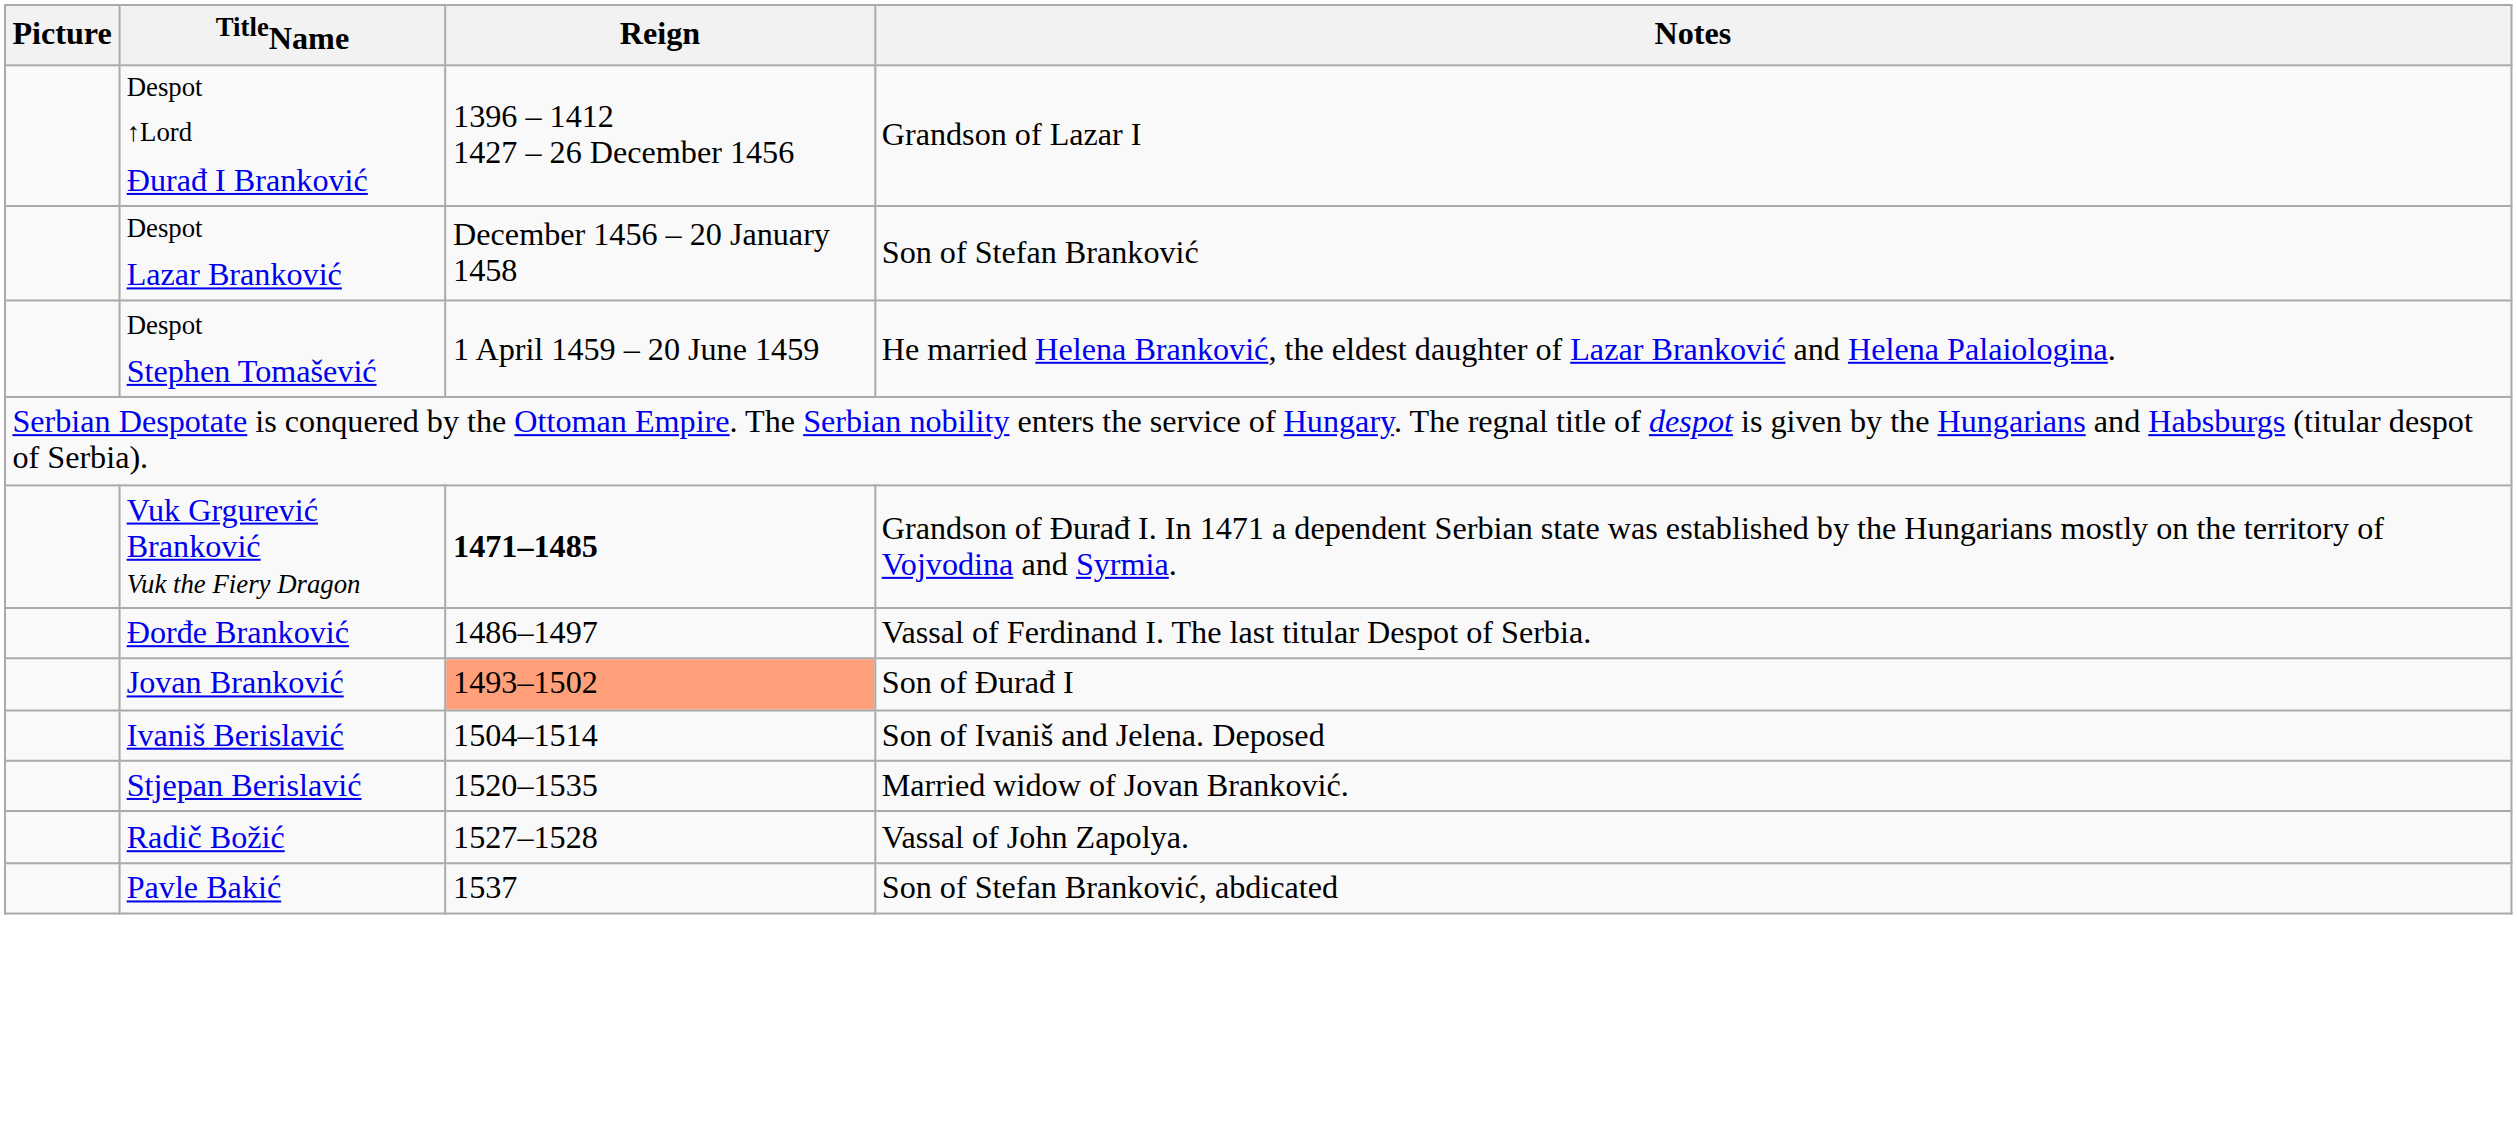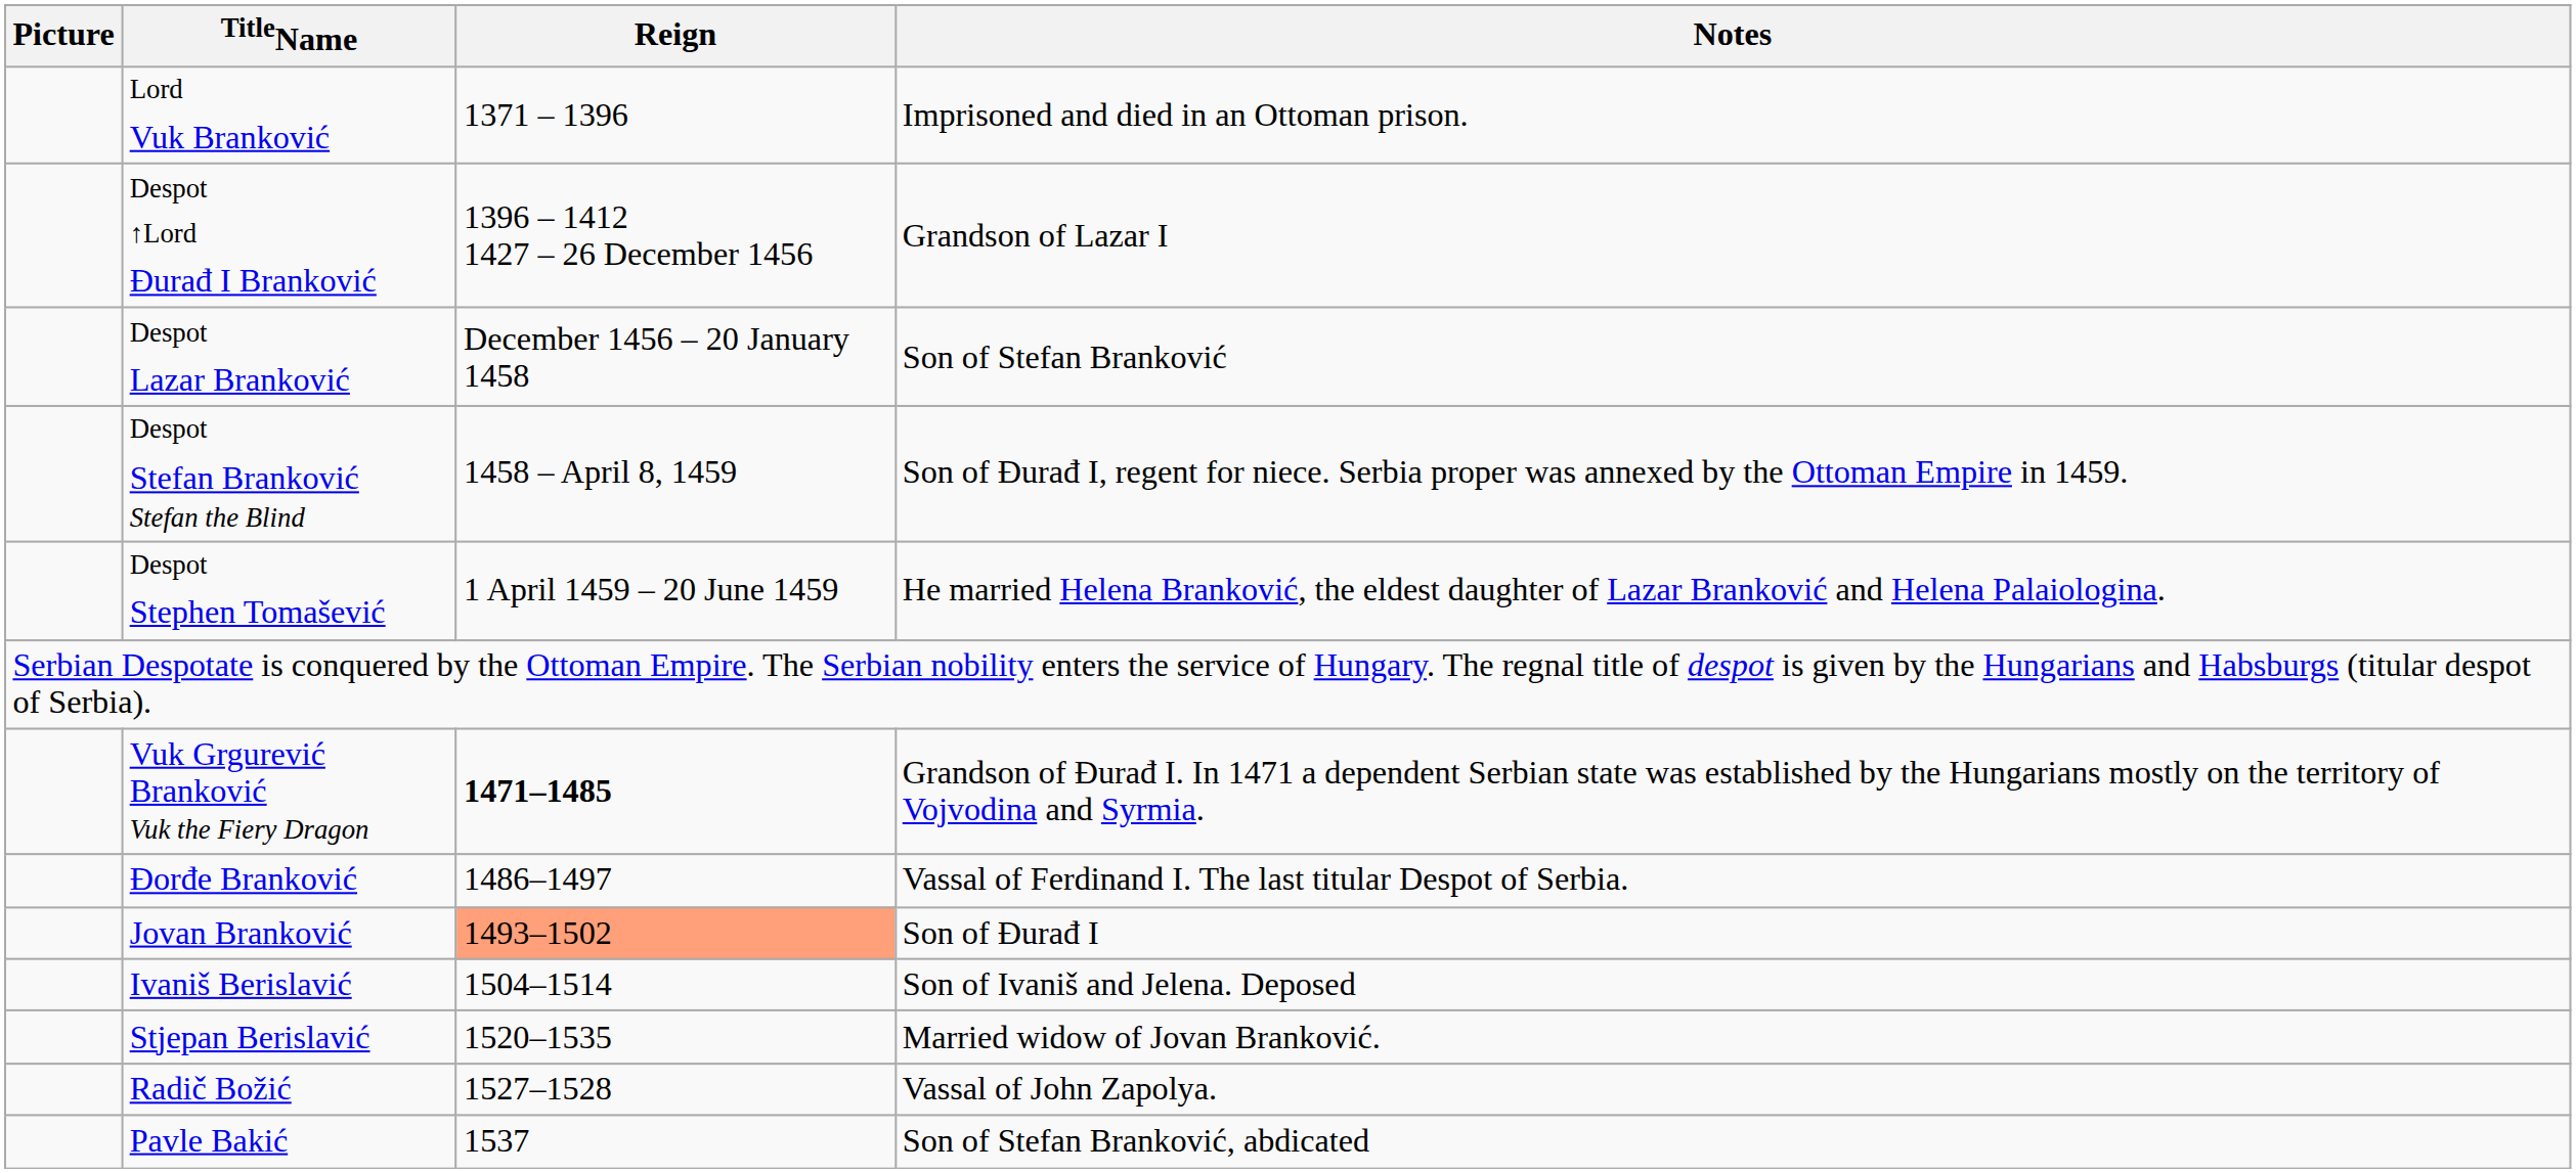 <table class="wikitable">
 <tr>
 <th>Picture</th>
 <th><sup>Title</sup>Name</th>
 <th>Reign</th>
 <th>Notes</th>
+</tr>
+<tr ->
+<td></td>
+<td><sup>Lord</sup><br><a href='#'>Vuk Branković</a></td>
+<td>1371 – 1396</td>
+<td>Imprisoned and died in an Ottoman prison.</td>
 </tr>
 <tr ->
 <td></td>
 <td><sup>Despot<br>↑Lord</sup><br><a href='#'>Đurađ I Branković</a></td>
 <td>1396 – 1412<br>1427 – 26 December 1456</td>
 <td>Grandson of Lazar I</td>
 </tr>
 <tr ->
 <td></td>
 <td><sup>Despot</sup><br><a href='#'>Lazar Branković</a></td>
 <td>December 1456 – 20 January 1458</td>
 <td>Son of Stefan Branković</td>
+</tr>
+<tr ->
+<td></td>
+<td><sup>Despot</sup><br><a href='#'>Stefan Branković</a><br><small><em>Stefan the Blind</em></small></td>
+<td>1458 – April 8, 1459</td>
+<td>Son of Đurađ I, regent for niece. Serbia proper was annexed by the <a href='#'>Ottoman Empire</a> in 1459.</td>
 </tr>
 <tr ->
 <td></td>
 <td><sup>Despot</sup><br><a href='#'>Stephen Tomašević</a></td>
 <td>1 April 1459 – 20 June 1459</td>
 <td>He married <a href='#'>Helena Branković</a>, the eldest daughter of <a href='#'>Lazar Branković</a> and <a href='#'>Helena Palaiologina</a>.</td>
 </tr>
 <tr ->
 <td colspan=4> <a href='#'>Serbian Despotate</a> is conquered by the <a href='#'>Ottoman Empire</a>. The <a href='#'>Serbian nobility</a> enters the service of <a href='#'>Hungary</a>. The regnal title of <em><a href='#'>despot</a></em> is given by the <a href='#'>Hungarians</a> and <a href='#'>Habsburgs</a> (titular despot of Serbia).</td>
 </tr>
 <tr ->
 <td></td>
 <td><a href='#'>Vuk Grgurević Branković</a><br><small><em>Vuk the Fiery Dragon</em></small></td>
 <td><strong>1471–1485</strong></td>
 <td>Grandson of Đurađ I. In 1471 a dependent Serbian state was established by the Hungarians mostly on the territory of <a href='#'>Vojvodina</a> and <a href='#'>Syrmia</a>.</td>
 </tr>
 <tr ->
 <td></td>
 <td><a href='#'>Đorđe Branković</a></td>
 <td>1486–1497</td>
 <td>Vassal of Ferdinand I. The last titular Despot of Serbia.</td>
 </tr>
 <tr ->
 <td></td>
 <td><a href='#'>Jovan Branković</a></td>
 <td style="background: lightsalmon;">1493–1502</td>
 <td>Son of Đurađ I</td>
 </tr>
 <tr ->
 <td></td>
 <td><a href='#'>Ivaniš Berislavić</a></td>
 <td>1504–1514</td>
 <td>Son of Ivaniš and Jelena. Deposed</td>
 </tr>
 <tr ->
 <td></td>
 <td><a href='#'>Stjepan Berislavić</a></td>
 <td>1520–1535</td>
 <td>Married widow of Jovan Branković.</td>
 </tr>
 <tr ->
 <td></td>
 <td><a href='#'>Radič Božić</a></td>
 <td>1527–1528</td>
 <td>Vassal of John Zapolya.</td>
 </tr>
 <tr ->
 <td></td>
 <td><a href='#'>Pavle Bakić</a></td>
 <td>1537</td>
 <td>Son of Stefan Branković, abdicated</td>
 </tr>
 </table>
